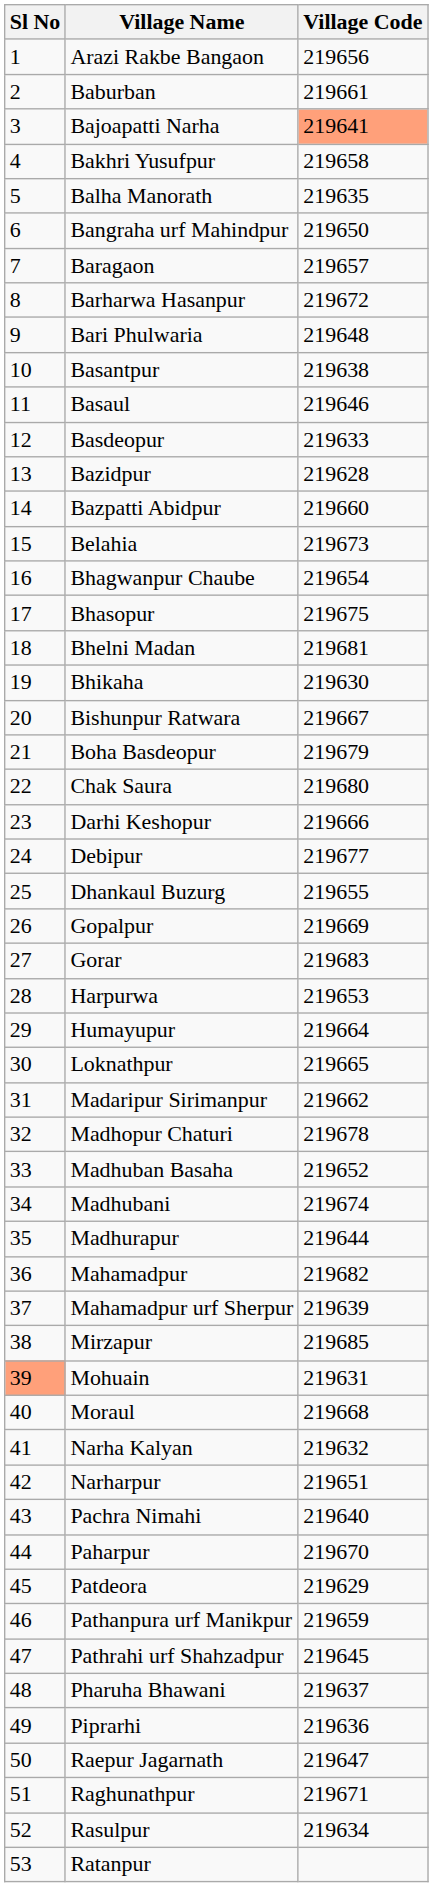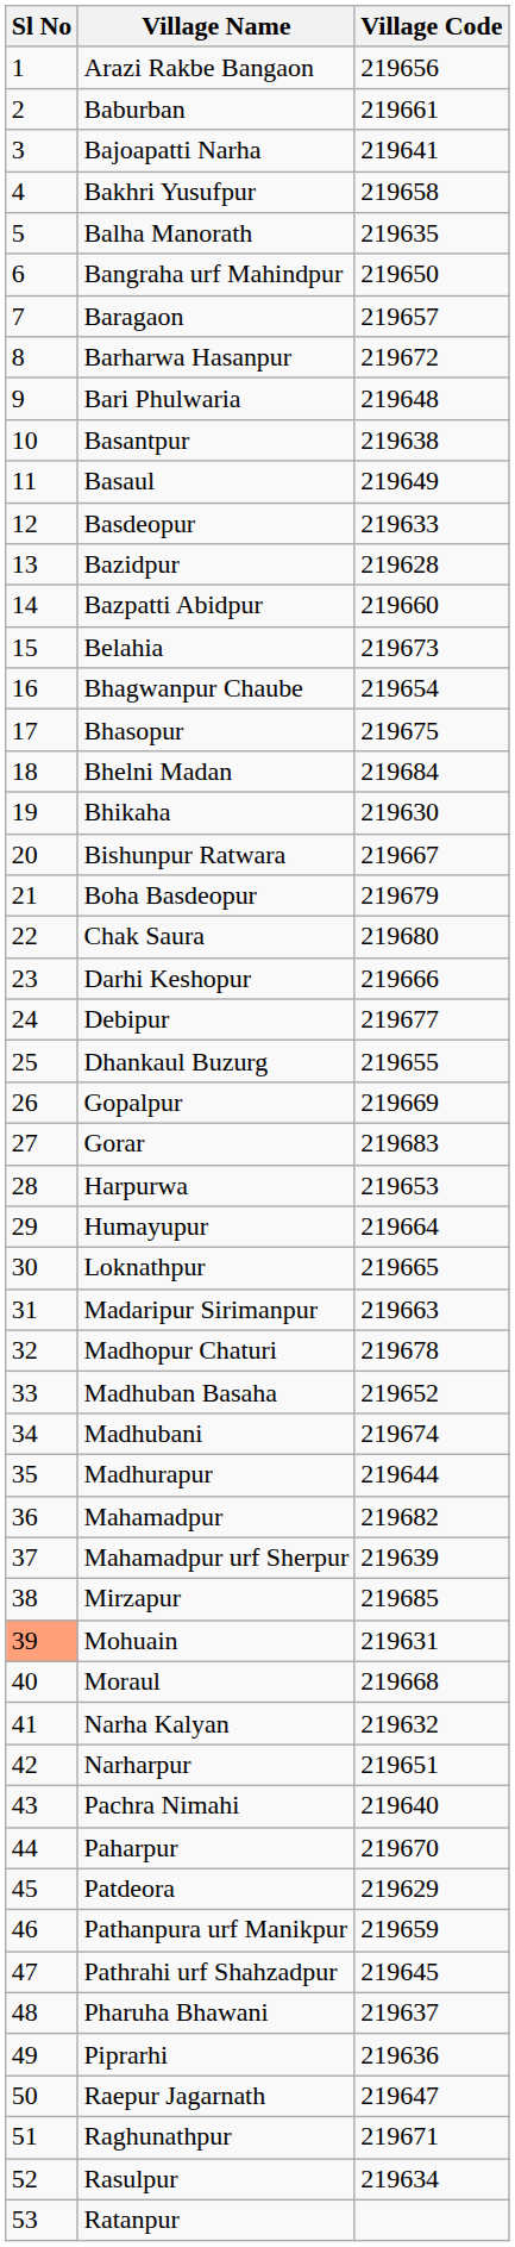 <table class="wikitable">
 <tr>
 <th>Sl No</th>
 <th>Village Name</th>
 <th>Village Code</th>
 </tr>
 <tr>
 <td>1</td>
 <td>Arazi Rakbe Bangaon</td>
 <td>219656</td>
 </tr>
 <tr>
 <td>2</td>
 <td>Baburban</td>
 <td>219661</td>
 </tr>
 <tr>
 <td>3</td>
 <td>Bajoapatti Narha</td>
-<td style="background: lightsalmon;">219641</td>
+<td>219641</td>
 </tr>
 <tr>
 <td>4</td>
 <td>Bakhri Yusufpur</td>
 <td>219658</td>
 </tr>
 <tr>
 <td>5</td>
 <td>Balha Manorath</td>
 <td>219635</td>
 </tr>
 <tr>
 <td>6</td>
 <td>Bangraha urf Mahindpur</td>
 <td>219650</td>
 </tr>
 <tr>
 <td>7</td>
 <td>Baragaon</td>
 <td>219657</td>
 </tr>
 <tr>
 <td>8</td>
 <td>Barharwa Hasanpur</td>
 <td>219672</td>
 </tr>
 <tr>
 <td>9</td>
 <td>Bari Phulwaria</td>
 <td>219648</td>
 </tr>
 <tr>
 <td>10</td>
 <td>Basantpur</td>
 <td>219638</td>
 </tr>
 <tr>
 <td>11</td>
 <td>Basaul</td>
-<td>219646</td>
+<td>219649</td>
 </tr>
 <tr>
 <td>12</td>
 <td>Basdeopur</td>
 <td>219633</td>
 </tr>
 <tr>
 <td>13</td>
 <td>Bazidpur</td>
 <td>219628</td>
 </tr>
 <tr>
 <td>14</td>
 <td>Bazpatti Abidpur</td>
 <td>219660</td>
 </tr>
 <tr>
 <td>15</td>
 <td>Belahia</td>
 <td>219673</td>
 </tr>
 <tr>
 <td>16</td>
 <td>Bhagwanpur Chaube</td>
 <td>219654</td>
 </tr>
 <tr>
 <td>17</td>
 <td>Bhasopur</td>
 <td>219675</td>
 </tr>
 <tr>
 <td>18</td>
 <td>Bhelni Madan</td>
-<td>219681</td>
+<td>219684</td>
 </tr>
 <tr>
 <td>19</td>
 <td>Bhikaha</td>
 <td>219630</td>
 </tr>
 <tr>
 <td>20</td>
 <td>Bishunpur Ratwara</td>
 <td>219667</td>
 </tr>
 <tr>
 <td>21</td>
 <td>Boha Basdeopur</td>
 <td>219679</td>
 </tr>
 <tr>
 <td>22</td>
 <td>Chak Saura</td>
 <td>219680</td>
 </tr>
 <tr>
 <td>23</td>
 <td>Darhi Keshopur</td>
 <td>219666</td>
 </tr>
 <tr>
 <td>24</td>
 <td>Debipur</td>
 <td>219677</td>
 </tr>
 <tr>
 <td>25</td>
 <td>Dhankaul Buzurg</td>
 <td>219655</td>
 </tr>
 <tr>
 <td>26</td>
 <td>Gopalpur</td>
 <td>219669</td>
 </tr>
 <tr>
 <td>27</td>
 <td>Gorar</td>
 <td>219683</td>
 </tr>
 <tr>
 <td>28</td>
 <td>Harpurwa</td>
 <td>219653</td>
 </tr>
 <tr>
 <td>29</td>
 <td>Humayupur</td>
 <td>219664</td>
 </tr>
 <tr>
 <td>30</td>
 <td>Loknathpur</td>
 <td>219665</td>
 </tr>
 <tr>
 <td>31</td>
 <td>Madaripur Sirimanpur</td>
-<td>219662</td>
+<td>219663</td>
 </tr>
 <tr>
 <td>32</td>
 <td>Madhopur Chaturi</td>
 <td>219678</td>
 </tr>
 <tr>
 <td>33</td>
 <td>Madhuban Basaha</td>
 <td>219652</td>
 </tr>
 <tr>
 <td>34</td>
 <td>Madhubani</td>
 <td>219674</td>
 </tr>
 <tr>
 <td>35</td>
 <td>Madhurapur</td>
 <td>219644</td>
 </tr>
 <tr>
 <td>36</td>
 <td>Mahamadpur</td>
 <td>219682</td>
 </tr>
 <tr>
 <td>37</td>
 <td>Mahamadpur urf Sherpur</td>
 <td>219639</td>
 </tr>
 <tr>
 <td>38</td>
 <td>Mirzapur</td>
 <td>219685</td>
 </tr>
 <tr>
 <td style="background: lightsalmon;">39</td>
 <td>Mohuain</td>
 <td>219631</td>
 </tr>
 <tr>
 <td>40</td>
 <td>Moraul</td>
 <td>219668</td>
 </tr>
 <tr>
 <td>41</td>
 <td>Narha Kalyan</td>
 <td>219632</td>
 </tr>
 <tr>
 <td>42</td>
 <td>Narharpur</td>
 <td>219651</td>
 </tr>
 <tr>
 <td>43</td>
 <td>Pachra Nimahi</td>
 <td>219640</td>
 </tr>
 <tr>
 <td>44</td>
 <td>Paharpur</td>
 <td>219670</td>
 </tr>
 <tr>
 <td>45</td>
 <td>Patdeora</td>
 <td>219629</td>
 </tr>
 <tr>
 <td>46</td>
 <td>Pathanpura urf Manikpur</td>
 <td>219659</td>
 </tr>
 <tr>
 <td>47</td>
 <td>Pathrahi urf Shahzadpur</td>
 <td>219645</td>
 </tr>
 <tr>
 <td>48</td>
 <td>Pharuha Bhawani</td>
 <td>219637</td>
 </tr>
 <tr>
 <td>49</td>
 <td>Piprarhi</td>
 <td>219636</td>
 </tr>
 <tr>
 <td>50</td>
 <td>Raepur Jagarnath</td>
 <td>219647</td>
 </tr>
 <tr>
 <td>51</td>
 <td>Raghunathpur</td>
 <td>219671</td>
 </tr>
 <tr>
 <td>52</td>
 <td>Rasulpur</td>
 <td>219634</td>
 </tr>
 <tr>
 <td>53</td>
 <td>Ratanpur</td>
 </tr>
 </table>
